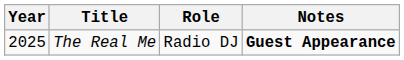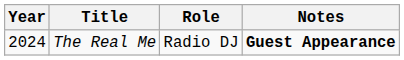 <table class="wikitable sortable">
 <tr>
 <th>Year</th>
 <th>Title</th>
 <th>Role</th>
 <th class="unsortable">Notes</th>
 </tr>
 <tr>
-<td>2025</td>
+<td>2024</td>
 <td><em>The Real Me</em></td>
 <td>Radio DJ</td>
 <td><strong>Guest Appearance</strong></td>
 </tr>
 </table>
